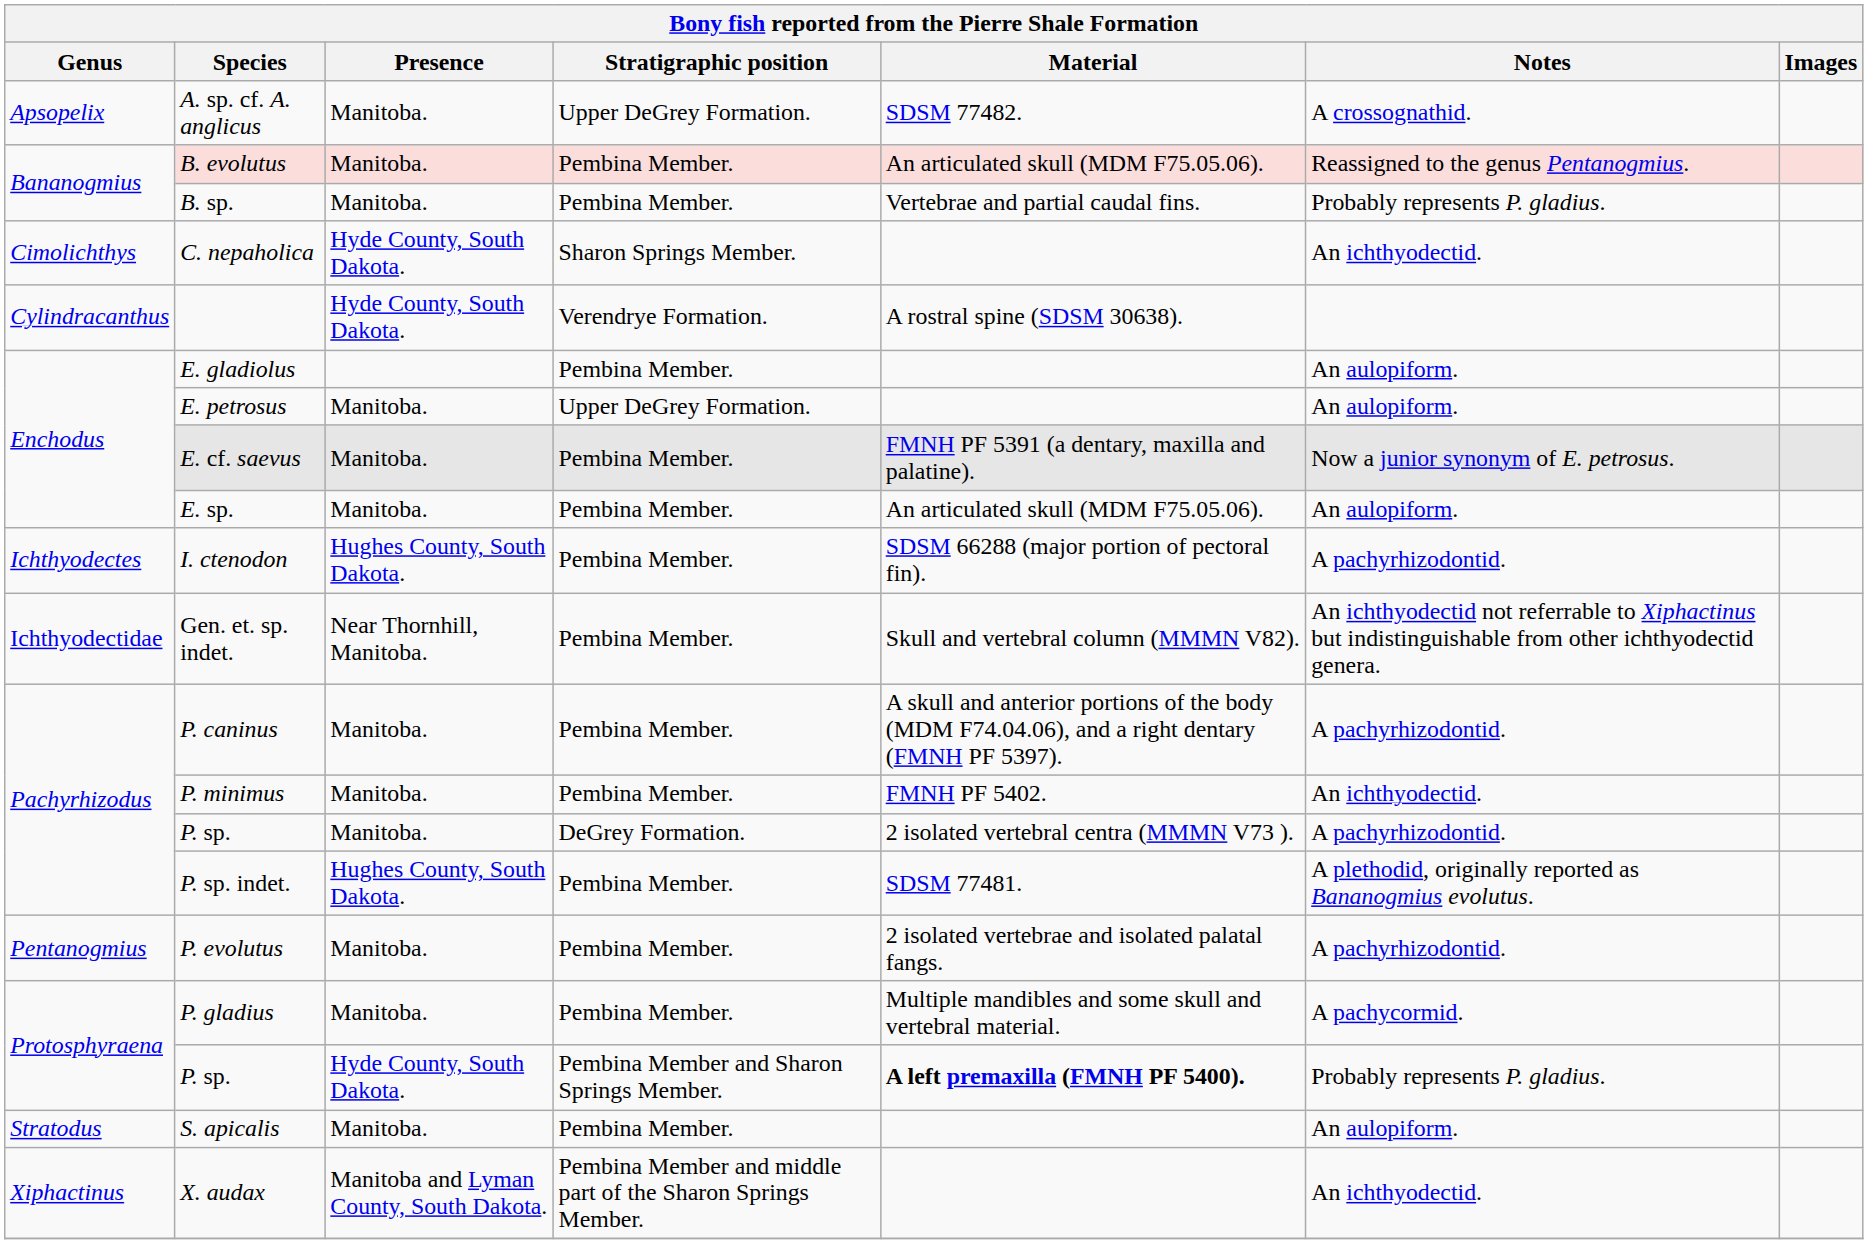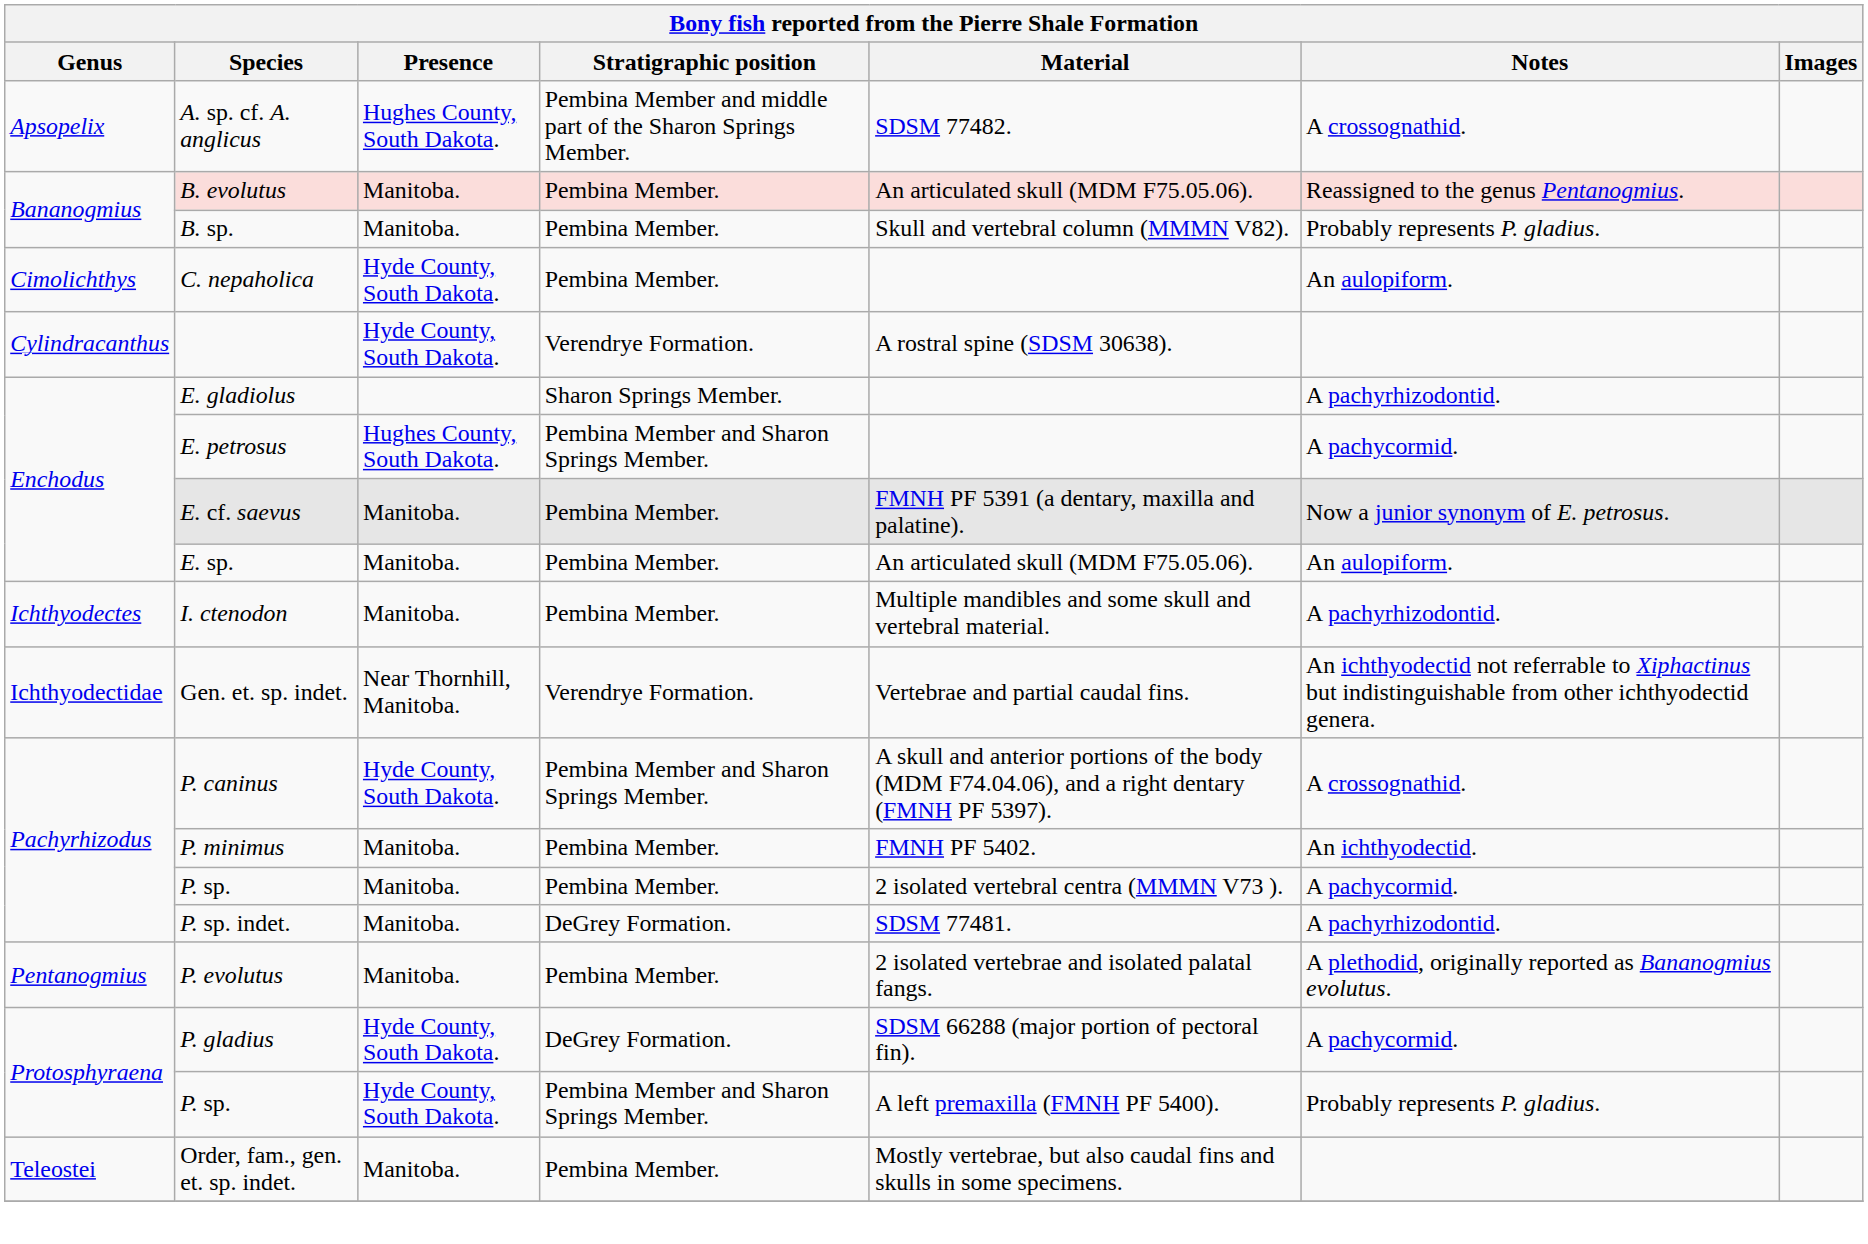 <table class="wikitable" align="center">
 <tr>
 <th colspan="7" align="center"><strong><a href='#'>Bony fish</a> reported from the Pierre Shale Formation</strong></th>
 </tr>
 <tr>
 <th>Genus</th>
 <th>Species</th>
 <th>Presence</th>
 <th><strong>Stratigraphic position</strong></th>
 <th><strong>Material</strong></th>
 <th>Notes</th>
 <th>Images</th>
 </tr>
 <tr>
 <td><em><a href='#'>Apsopelix</a></em></td>
 <td><em>A.</em> sp. cf. <em>A. anglicus</em></td>
-<td>Manitoba.</td>
-<td>Upper DeGrey Formation.</td>
+<td><a href='#'>Hughes County, South Dakota</a>.</td>
+<td>Pembina Member and middle part of the Sharon Springs Member.</td>
 <td><a href='#'>SDSM</a> 77482.</td>
 <td>A <a href='#'>crossognathid</a>.</td>
 <td></td>
 </tr>
 <tr>
 <td rowspan=2><em><a href='#'>Bananogmius</a></em></td>
 <td style="background:#fbdddb;"><em>B. evolutus</em></td>
 <td style="background:#fbdddb;">Manitoba.</td>
 <td style="background:#fbdddb;">Pembina Member.</td>
 <td style="background:#fbdddb;">An articulated skull (MDM F75.05.06).</td>
 <td style="background:#fbdddb;">Reassigned to the genus <em><a href='#'>Pentanogmius</a></em>.</td>
 <td style="background:#fbdddb;"></td>
 </tr>
 <tr>
 <td><em>B.</em> sp.</td>
 <td>Manitoba.</td>
 <td>Pembina Member.</td>
-<td>Vertebrae and partial caudal fins.</td>
+<td>Skull and vertebral column (<a href='#'>MMMN</a> V82).</td>
 <td>Probably represents <em>P. gladius</em>.</td>
 <td></td>
 </tr>
 <tr>
 <td><em><a href='#'>Cimolichthys</a></em></td>
 <td><em>C. nepaholica</em></td>
 <td><a href='#'>Hyde County, South Dakota</a>.</td>
-<td>Sharon Springs Member.</td>
+<td>Pembina Member.</td>
 <td></td>
-<td>An <a href='#'>ichthyodectid</a>.</td>
+<td>An <a href='#'>aulopiform</a>.</td>
 <td></td>
 </tr>
 <tr>
 <td><em><a href='#'>Cylindracanthus</a></em></td>
 <td></td>
 <td><a href='#'>Hyde County, South Dakota</a>.</td>
 <td>Verendrye Formation.</td>
 <td>A rostral spine (<a href='#'>SDSM</a> 30638).</td>
 <td></td>
 <td></td>
 </tr>
 <tr>
 <td rowspan="4"><em><a href='#'>Enchodus</a></em></td>
 <td><em>E. gladiolus</em></td>
 <td></td>
-<td>Pembina Member.</td>
+<td>Sharon Springs Member.</td>
 <td></td>
-<td>An <a href='#'>aulopiform</a>.</td>
+<td>A <a href='#'>pachyrhizodontid</a>.</td>
 <td></td>
 </tr>
 <tr>
 <td><em>E. petrosus</em></td>
-<td>Manitoba.</td>
-<td>Upper DeGrey Formation.</td>
+<td><a href='#'>Hughes County, South Dakota</a>.</td>
+<td>Pembina Member and Sharon Springs Member.</td>
 <td></td>
-<td>An <a href='#'>aulopiform</a>.</td>
+<td>A <a href='#'>pachycormid</a>.</td>
 <td></td>
 </tr>
 <tr>
 <td style="background:#E6E6E6;"><em>E.</em> cf. <em>saevus</em></td>
 <td style="background:#E6E6E6;">Manitoba.</td>
 <td style="background:#E6E6E6;">Pembina Member.</td>
 <td style="background:#E6E6E6;"><a href='#'>FMNH</a> PF 5391 (a dentary, maxilla and palatine).</td>
 <td style="background:#E6E6E6;">Now a <a href='#'>junior synonym</a> of <em>E. petrosus</em>.</td>
 <td style="background:#E6E6E6;"></td>
 </tr>
 <tr>
 <td><em>E.</em> sp.</td>
 <td>Manitoba.</td>
 <td>Pembina Member.</td>
 <td>An articulated skull (MDM F75.05.06).</td>
 <td>An <a href='#'>aulopiform</a>.</td>
 <td></td>
 </tr>
 <tr>
 <td><em><a href='#'>Ichthyodectes</a></em></td>
 <td><em>I. ctenodon</em></td>
-<td><a href='#'>Hughes County, South Dakota</a>.</td>
+<td>Manitoba.</td>
 <td>Pembina Member.</td>
-<td><a href='#'>SDSM</a> 66288 (major portion of pectoral fin).</td>
+<td>Multiple mandibles and some skull and vertebral material.</td>
 <td>A <a href='#'>pachyrhizodontid</a>.</td>
 <td></td>
 </tr>
 <tr>
 <td><a href='#'>Ichthyodectidae</a></td>
 <td>Gen. et. sp. indet.</td>
 <td>Near Thornhill, Manitoba.</td>
-<td>Pembina Member.</td>
-<td>Skull and vertebral column (<a href='#'>MMMN</a> V82).</td>
+<td>Verendrye Formation.</td>
+<td>Vertebrae and partial caudal fins.</td>
 <td>An <a href='#'>ichthyodectid</a> not referrable to <em><a href='#'>Xiphactinus</a></em> but indistinguishable from other ichthyodectid genera.</td>
 <td></td>
 </tr>
 <tr>
 <td rowspan="4"><em><a href='#'>Pachyrhizodus</a></em></td>
 <td><em>P. caninus</em></td>
-<td>Manitoba.</td>
-<td>Pembina Member.</td>
+<td><a href='#'>Hyde County, South Dakota</a>.</td>
+<td>Pembina Member and Sharon Springs Member.</td>
 <td>A skull and anterior portions of the body (MDM F74.04.06), and a right dentary (<a href='#'>FMNH</a> PF 5397).</td>
-<td>A <a href='#'>pachyrhizodontid</a>.</td>
+<td>A <a href='#'>crossognathid</a>.</td>
 <td></td>
 </tr>
 <tr>
 <td><em>P. minimus</em></td>
 <td>Manitoba.</td>
 <td>Pembina Member.</td>
 <td><a href='#'>FMNH</a> PF 5402.</td>
 <td>An <a href='#'>ichthyodectid</a>.</td>
 <td></td>
 </tr>
 <tr>
 <td><em>P.</em> sp.</td>
 <td>Manitoba.</td>
-<td>DeGrey Formation.</td>
+<td>Pembina Member.</td>
 <td>2 isolated vertebral centra (<a href='#'>MMMN</a> V73 ).</td>
-<td>A <a href='#'>pachyrhizodontid</a>.</td>
+<td>A <a href='#'>pachycormid</a>.</td>
 <td></td>
 </tr>
 <tr>
 <td><em>P.</em> sp. indet.</td>
-<td><a href='#'>Hughes County, South Dakota</a>.</td>
-<td>Pembina Member.</td>
+<td>Manitoba.</td>
+<td>DeGrey Formation.</td>
 <td><a href='#'>SDSM</a> 77481.</td>
-<td>A <a href='#'>plethodid</a>, originally reported as <em><a href='#'>Bananogmius</a> evolutus</em>.</td>
+<td>A <a href='#'>pachyrhizodontid</a>.</td>
 <td></td>
 </tr>
 <tr>
 <td><em><a href='#'>Pentanogmius</a></em></td>
 <td><em>P. evolutus</em></td>
 <td>Manitoba.</td>
 <td>Pembina Member.</td>
 <td>2 isolated vertebrae and isolated palatal fangs.</td>
-<td>A <a href='#'>pachyrhizodontid</a>.</td>
+<td>A <a href='#'>plethodid</a>, originally reported as <em><a href='#'>Bananogmius</a> evolutus</em>.</td>
 <td></td>
 </tr>
 <tr>
 <td rowspan=2><em><a href='#'>Protosphyraena</a></em></td>
 <td><em>P. gladius</em></td>
-<td>Manitoba.</td>
-<td>Pembina Member.</td>
-<td>Multiple mandibles and some skull and vertebral material.</td>
+<td><a href='#'>Hyde County, South Dakota</a>.</td>
+<td>DeGrey Formation.</td>
+<td><a href='#'>SDSM</a> 66288 (major portion of pectoral fin).</td>
 <td>A <a href='#'>pachycormid</a>.</td>
 <td></td>
 </tr>
 <tr>
 <td><em>P.</em> sp.</td>
 <td><a href='#'>Hyde County, South Dakota</a>.</td>
 <td>Pembina Member and Sharon Springs Member.</td>
-<td><strong>A left <a href='#'>premaxilla</a> (<a href='#'>FMNH</a> PF 5400).</strong></td>
+<td>A left <a href='#'>premaxilla</a> (<a href='#'>FMNH</a> PF 5400).</td>
 <td>Probably represents <em>P. gladius</em>.</td>
 <td></td>
 </tr>
 <tr>
-<td><em><a href='#'>Stratodus</a></em></td>
-<td><em>S. apicalis</em></td>
+<td><a href='#'>Teleostei</a></td>
+<td>Order, fam., gen. et. sp. indet.</td>
 <td>Manitoba.</td>
 <td>Pembina Member.</td>
+<td>Mostly vertebrae, but also caudal fins and skulls in some specimens.</td>
 <td></td>
-<td>An <a href='#'>aulopiform</a>.</td>
-<td></td>
-</tr>
-<tr>
-<td><em><a href='#'>Xiphactinus</a></em></td>
-<td><em>X. audax</em></td>
-<td>Manitoba and <a href='#'>Lyman County, South Dakota</a>.</td>
-<td>Pembina Member and middle part of the Sharon Springs Member.</td>
-<td></td>
-<td>An <a href='#'>ichthyodectid</a>.</td>
 <td></td>
 </tr>
 <tr>
 </tr>
 </table>
